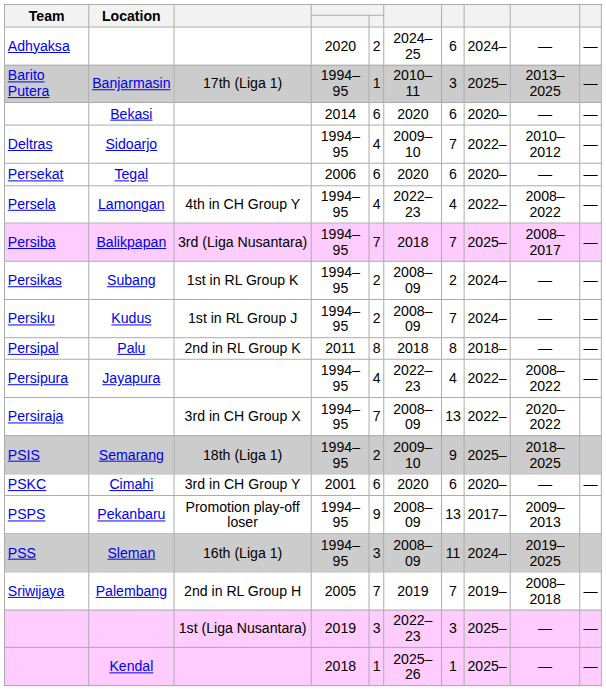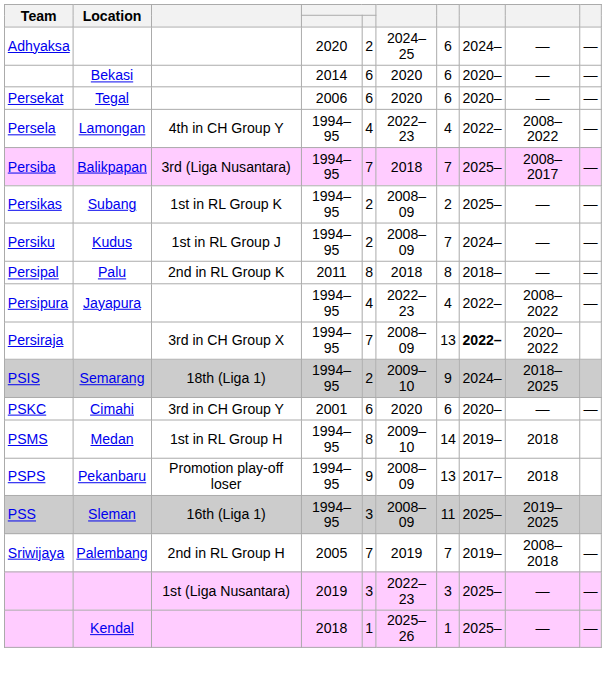 <table class="wikitable sortable" style="text-align: center; font-size: 90%;">
 <tr>
 <th rowspan="2">Team</th>
 <th rowspan="2">Location</th>
 <th rowspan="2"></th>
 <th colspan="2"></th>
 <th rowspan="2"></th>
 <th rowspan="2"></th>
 <th rowspan="2"></th>
 <th rowspan="2"></th>
 <th rowspan="2"></th>
 </tr>
 <tr>
 <th></th>
 <th></th>
 </tr>
 <tr bgcolor="#ffffff">
 <td style="text-align: left;"><a href='#'>Adhyaksa</a></td>
 <td></td>
 <td></td>
 <td align="center">2020</td>
 <td align="center">2</td>
 <td align="center">2024–25</td>
 <td align="center">6</td>
 <td align="center">2024–</td>
 <td align="center">—</td>
 <td align="center">—</td>
 </tr>
-<tr bgcolor="#cccccc">
-<td style="text-align: left;"><a href='#'>Barito Putera</a></td>
-<td><a href='#'>Banjarmasin</a></td>
-<td>17th (Liga 1)</td>
-<td align="center">1994–95</td>
-<td align="center">1</td>
-<td align="center">2010–11</td>
-<td align="center">3</td>
-<td align="center">2025–</td>
-<td align="center">2013–2025</td>
-<td align="center">—</td>
-</tr>
 <tr bgcolor="#ffffff">
 <td style="text-align: left;"></td>
 <td><a href='#'>Bekasi</a></td>
 <td></td>
 <td align="center">2014</td>
 <td align="center">6</td>
 <td align="center">2020</td>
 <td align="center">6</td>
 <td align="center">2020–</td>
 <td align="center">—</td>
-<td align="center">—</td>
-</tr>
-<tr bgcolor="#ffffff">
-<td style="text-align: left;"><a href='#'>Deltras</a></td>
-<td><a href='#'>Sidoarjo</a></td>
-<td></td>
-<td align="center">1994–95</td>
-<td align="center">4</td>
-<td align="center">2009–10</td>
-<td align="center">7</td>
-<td align="center">2022–</td>
-<td align="center">2010–2012</td>
 <td align="center">—</td>
 </tr>
 <tr bgcolor="#ffffff">
 <td style="text-align: left;"><a href='#'>Persekat</a></td>
 <td><a href='#'>Tegal</a></td>
 <td></td>
 <td align="center">2006</td>
 <td align="center">6</td>
 <td align="center">2020</td>
 <td align="center">6</td>
 <td align="center">2020–</td>
 <td align="center">—</td>
 <td align="center">—</td>
 </tr>
 <tr bgcolor="#ffffff">
 <td style="text-align: left;"><a href='#'>Persela</a></td>
 <td><a href='#'>Lamongan</a></td>
 <td>4th in CH Group Y</td>
 <td align="center">1994–95</td>
 <td align="center">4</td>
 <td align="center">2022–23</td>
 <td align="center">4</td>
 <td align="center">2022–</td>
 <td align="center">2008–2022</td>
 <td align="center">—</td>
 </tr>
 <tr bgcolor="#ffccff">
 <td style="text-align: left;"><a href='#'>Persiba</a></td>
 <td><a href='#'>Balikpapan</a></td>
 <td>3rd (Liga Nusantara)</td>
 <td align="center">1994–95</td>
 <td align="center">7</td>
 <td align="center">2018</td>
 <td align="center">7</td>
 <td align="center">2025–</td>
 <td align="center">2008–2017</td>
 <td align="center">—</td>
 </tr>
 <tr bgcolor="#ffffff">
 <td style="text-align: left;"><a href='#'>Persikas</a></td>
 <td><a href='#'>Subang</a></td>
 <td>1st in RL Group K</td>
 <td align="center">1994–95</td>
 <td align="center">2</td>
 <td align="center">2008–09</td>
 <td align="center">2</td>
-<td align="center">2024–</td>
+<td align="center">2025–</td>
 <td align="center">—</td>
 <td align="center">—</td>
 </tr>
 <tr bgcolor="#ffffff">
 <td style="text-align: left;"><a href='#'>Persiku</a></td>
 <td><a href='#'>Kudus</a></td>
 <td>1st in RL Group J</td>
 <td align="center">1994–95</td>
 <td align="center">2</td>
 <td align="center">2008–09</td>
 <td align="center">7</td>
 <td align="center">2024–</td>
 <td align="center">—</td>
 <td align="center">—</td>
 </tr>
 <tr bgcolor="#ffffff">
 <td style="text-align: left;"><a href='#'>Persipal</a></td>
 <td><a href='#'>Palu</a></td>
 <td>2nd in RL Group K</td>
 <td align="center">2011</td>
 <td align="center">8</td>
 <td align="center">2018</td>
 <td align="center">8</td>
 <td align="center">2018–</td>
 <td align="center">—</td>
 <td align="center">—</td>
 </tr>
 <tr bgcolor="#ffffff">
 <td style="text-align: left;"><a href='#'>Persipura</a></td>
 <td><a href='#'>Jayapura</a></td>
 <td></td>
 <td align="center">1994–95</td>
 <td align="center">4</td>
 <td align="center">2022–23</td>
 <td align="center">4</td>
 <td align="center">2022–</td>
 <td align="center">2008–2022</td>
 <td align="center">—</td>
 </tr>
 <tr bgcolor="#ffffff">
 <td style="text-align: left;"><a href='#'>Persiraja</a></td>
 <td></td>
 <td>3rd in CH Group X</td>
 <td align="center">1994–95</td>
 <td align="center">7</td>
 <td align="center">2008–09</td>
 <td align="center">13</td>
-<td align="center">2022–</td>
+<td align="center"><strong>2022–</strong></td>
 <td align="center">2020–2022</td>
 <td align="center"></td>
 </tr>
 <tr bgcolor="#cccccc">
 <td style="text-align: left;"><a href='#'>PSIS</a></td>
 <td><a href='#'>Semarang</a></td>
 <td>18th (Liga 1)</td>
 <td align="center">1994–95</td>
 <td align="center">2</td>
 <td align="center">2009–10</td>
 <td align="center">9</td>
-<td align="center">2025–</td>
+<td align="center">2024–</td>
 <td align="center">2018–2025</td>
 <td align="center"></td>
 </tr>
 <tr bgcolor="#ffffff">
 <td style="text-align: left;"><a href='#'>PSKC</a></td>
 <td><a href='#'>Cimahi</a></td>
 <td>3rd in CH Group Y</td>
 <td align="center">2001</td>
 <td align="center">6</td>
 <td align="center">2020</td>
 <td align="center">6</td>
 <td align="center">2020–</td>
 <td align="center">—</td>
 <td align="center">—</td>
 </tr>
 <tr bgcolor="#ffffff">
+<td style="text-align: left;"><a href='#'>PSMS</a></td>
+<td><a href='#'>Medan</a></td>
+<td>1st in RL Group H</td>
+<td align="center">1994–95</td>
+<td align="center">8</td>
+<td align="center">2009–10</td>
+<td align="center">14</td>
+<td align="center">2019–</td>
+<td align="center">2018</td>
+<td align="center"></td>
+</tr>
+<tr bgcolor="#ffffff">
 <td style="text-align: left;"><a href='#'>PSPS</a></td>
 <td><a href='#'>Pekanbaru</a></td>
 <td>Promotion play-off loser</td>
 <td align="center">1994–95</td>
 <td align="center">9</td>
 <td align="center">2008–09</td>
 <td align="center">13</td>
 <td align="center">2017–</td>
-<td align="center">2009–2013</td>
+<td align="center">2018</td>
 <td align="center"></td>
 </tr>
 <tr bgcolor="#cccccc">
 <td style="text-align: left;"><a href='#'>PSS</a></td>
 <td><a href='#'>Sleman</a></td>
 <td>16th (Liga 1)</td>
 <td align="center">1994–95</td>
 <td align="center">3</td>
 <td align="center">2008–09</td>
 <td align="center">11</td>
-<td align="center">2024–</td>
+<td align="center">2025–</td>
 <td align="center">2019–2025</td>
 <td align="center"></td>
 </tr>
 <tr bgcolor="#ffffff">
 <td style="text-align: left;"><a href='#'>Sriwijaya</a></td>
 <td><a href='#'>Palembang</a></td>
 <td>2nd in RL Group H</td>
 <td align="center">2005</td>
 <td align="center">7</td>
 <td align="center">2019</td>
 <td align="center">7</td>
 <td align="center">2019–</td>
 <td align="center">2008–2018</td>
 <td align="center">—</td>
 </tr>
 <tr bgcolor="#ffccff">
 <td style="text-align: left;"></td>
 <td></td>
 <td>1st (Liga Nusantara)</td>
 <td align="center">2019</td>
 <td align="center">3</td>
 <td align="center">2022–23</td>
 <td align="center">3</td>
 <td align="center">2025–</td>
 <td align="center">—</td>
 <td align="center">—</td>
 </tr>
 <tr bgcolor="#ffccff">
 <td style="text-align: left;"></td>
 <td><a href='#'>Kendal</a></td>
 <td></td>
 <td align="center">2018</td>
 <td align="center">1</td>
 <td align="center">2025–26</td>
 <td align="center">1</td>
 <td align="center">2025–</td>
 <td align="center">—</td>
 <td align="center">—</td>
 </tr>
 </table>
